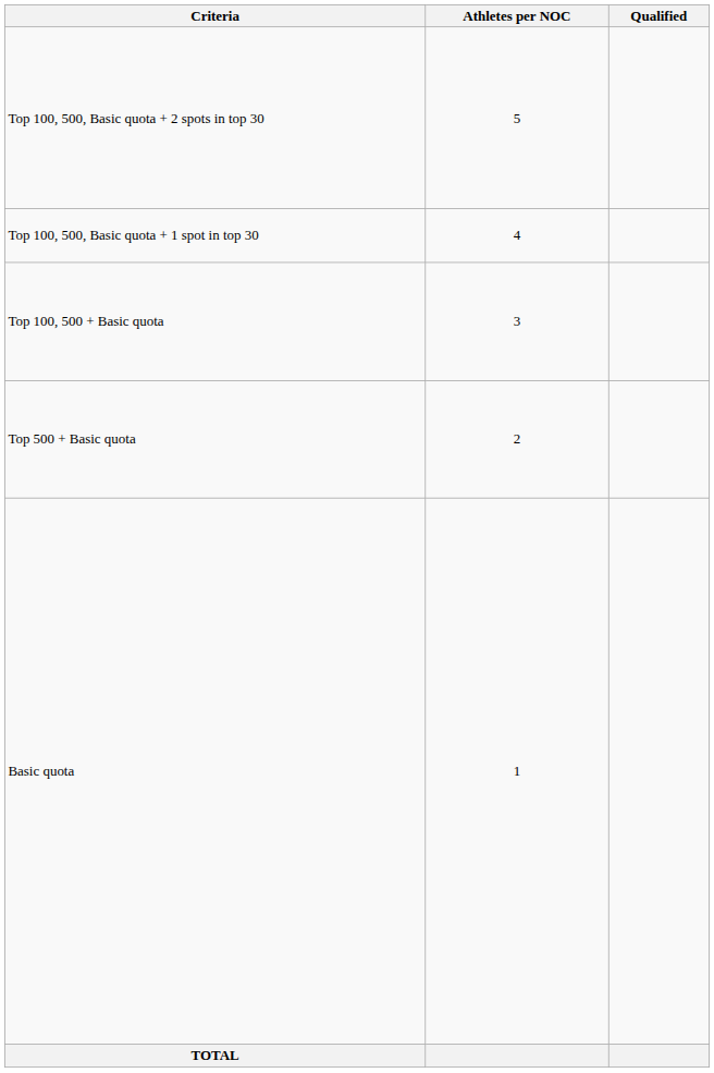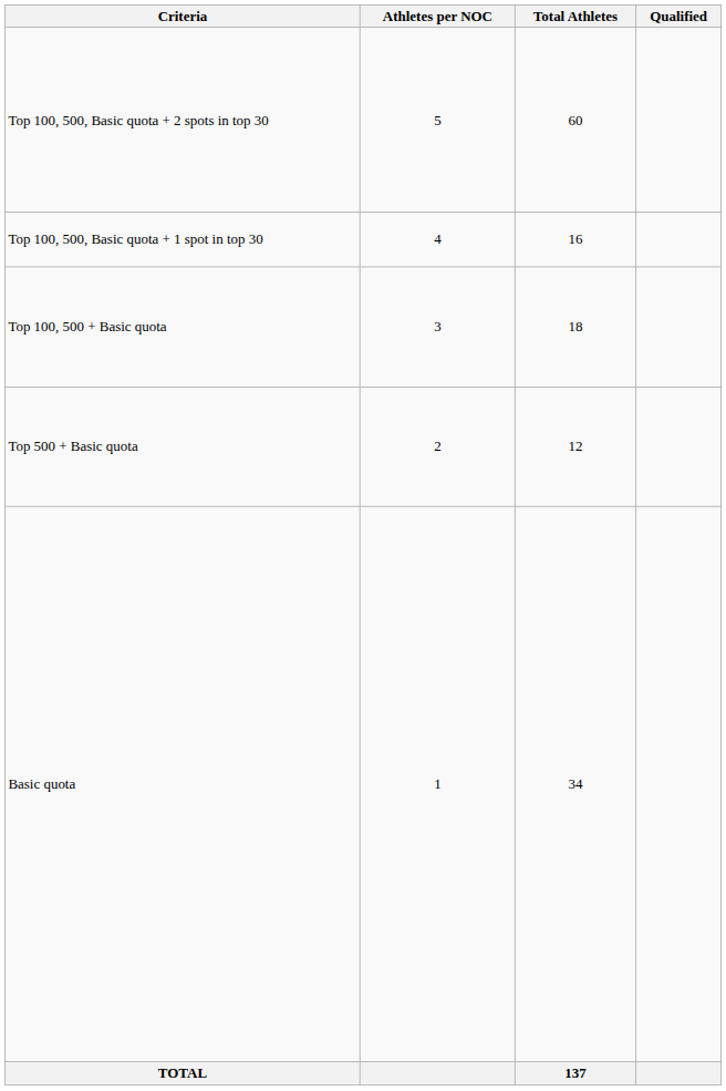 <table class="wikitable" width=800>
 <tr>
 <th>Criteria</th>
 <th>Athletes per NOC</th>
+<th>Total Athletes</th>
 <th>Qualified</th>
 </tr>
 <tr>
 <td>Top 100, 500, Basic quota + 2 spots in top 30</td>
 <td align=center>5</td>
+<td align=center>60</td>
 <td><br><br><br><br><br><br><br><br><br><br><br></td>
 </tr>
 <tr>
 <td>Top 100, 500, Basic quota + 1 spot in top 30</td>
 <td align=center>4</td>
+<td align=center>16</td>
 <td><s></s><br><br><br></td>
 </tr>
 <tr>
 <td>Top 100, 500 + Basic quota</td>
 <td align=center>3</td>
+<td align=center>18</td>
 <td><s></s><br><br><br><s></s><br><br><br><br></td>
 </tr>
 <tr>
 <td>Top 500 + Basic quota</td>
 <td align=center>2</td>
+<td align=center>12</td>
 <td><s></s><br><br><br><br><br><s></s><br><br></td>
 </tr>
 <tr>
 <td>Basic quota</td>
 <td align=center>1</td>
+<td align=center>34</td>
 <td><br><br><br><br><br><br><br><br><br><br><br><br><br><br><br><br><br><br><br><br><br><br><br><br><br><s></s><br><br><br><br><br><br><br><br><br></td>
 </tr>
 <tr>
 <th>TOTAL</th>
 <th></th>
+<th>137</th>
 <th></th>
 </tr>
 </table>
